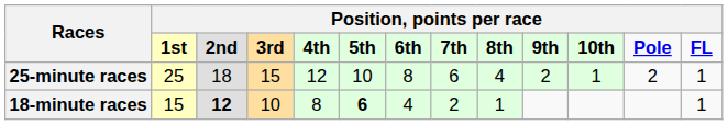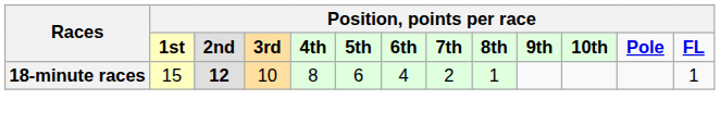 <table class="wikitable" style="font-size: 85%; text-align:center">
 <tr>
 <th rowspan=2>Races</th>
 <th colspan=12>Position, points per race</th>
 </tr>
 <tr>
 <td style="background:#FFFFBF"> <strong>1st</strong> </td>
 <td style="background:#DFDFDF"> <strong>2nd</strong> </td>
 <td style="background:#FFDF9F"> <strong>3rd</strong> </td>
 <td style="background:#DFFFDF"> <strong>4th</strong> </td>
 <td style="background:#DFFFDF"> <strong>5th</strong> </td>
 <td style="background:#DFFFDF"> <strong>6th</strong> </td>
 <td style="background:#DFFFDF"> <strong>7th</strong> </td>
 <td style="background:#DFFFDF"> <strong>8th</strong> </td>
 <td style="background:#DFFFDF"> <strong>9th</strong> </td>
 <td style="background:#DFFFDF"> <strong>10th</strong> </td>
 <td> <strong><a href='#'>Pole</a></strong> </td>
 <td> <strong><a href='#'>FL</a></strong> </td>
 </tr>
 <tr>
-<th>25-minute races</th>
-<td style="background:#FFFFBF">25</td>
-<td style="background:#DFDFDF">18</td>
-<td style="background:#FFDF9F">15</td>
-<td style="background:#DFFFDF">12</td>
-<td style="background:#DFFFDF">10</td>
-<td style="background:#DFFFDF">8</td>
-<td style="background:#DFFFDF">6</td>
-<td style="background:#DFFFDF">4</td>
-<td style="background:#DFFFDF">2</td>
-<td style="background:#DFFFDF">1</td>
-<td>2</td>
-<td>1</td>
-</tr>
-<tr>
 <th>18-minute races</th>
 <td style="background:#FFFFBF">15</td>
 <td style="background:#DFDFDF"><strong>12</strong></td>
 <td style="background:#FFDF9F">10</td>
 <td style="background:#DFFFDF">8</td>
-<td style="background:#DFFFDF"><strong>6</strong></td>
+<td style="background:#DFFFDF">6</td>
 <td style="background:#DFFFDF">4</td>
 <td style="background:#DFFFDF">2</td>
 <td style="background:#DFFFDF">1</td>
 <td></td>
 <td></td>
 <td></td>
 <td>1</td>
 </tr>
 </table>
